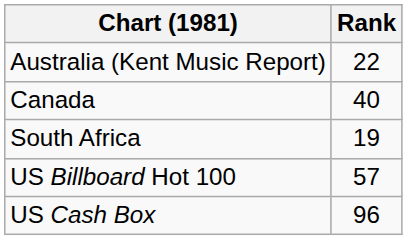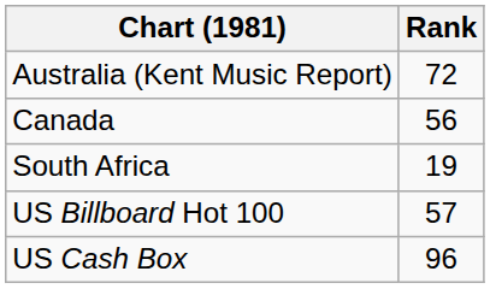 <table class="wikitable sortable">
 <tr>
 <th>Chart (1981)</th>
 <th style="text-align:center;">Rank</th>
 </tr>
 <tr>
 <td>Australia (Kent Music Report)</td>
-<td style="text-align:center;">22</td>
+<td style="text-align:center;">72</td>
 </tr>
 <tr>
 <td>Canada</td>
-<td style="text-align:center;">40</td>
+<td style="text-align:center;">56</td>
 </tr>
 <tr>
 <td>South Africa </td>
 <td style="text-align:center;">19</td>
 </tr>
 <tr>
 <td>US <em>Billboard</em> Hot 100</td>
 <td style="text-align:center;">57</td>
 </tr>
 <tr>
 <td>US <em>Cash Box</em> </td>
 <td style="text-align:center;">96</td>
 </tr>
 </table>
